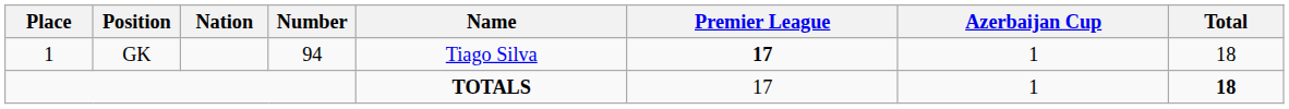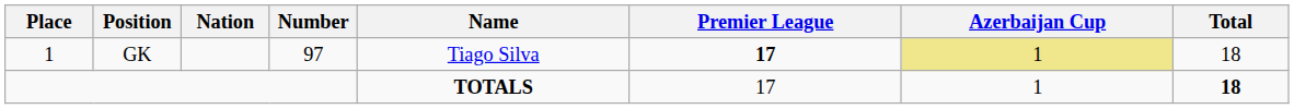 <table class="wikitable" style="font-size: 95%; text-align: center;">
 <tr>
 <th width=60>Place</th>
 <th width=60>Position</th>
 <th width=60>Nation</th>
 <th width=60>Number</th>
 <th width=200>Name</th>
 <th width=200><a href='#'>Premier League</a></th>
 <th width=200><a href='#'>Azerbaijan Cup</a></th>
 <th width=80><strong>Total</strong></th>
 </tr>
 <tr>
 <td>1</td>
 <td>GK</td>
 <td></td>
-<td>94</td>
+<td>97</td>
 <td><a href='#'>Tiago Silva</a></td>
 <td><strong>17</strong></td>
-<td>1</td>
+<td style="background: khaki;">1</td>
 <td>18</td>
 </tr>
 <tr>
 <td colspan="4"></td>
 <td><strong>TOTALS</strong></td>
 <td>17</td>
 <td>1</td>
 <td><strong>18</strong></td>
 </tr>
 </table>
